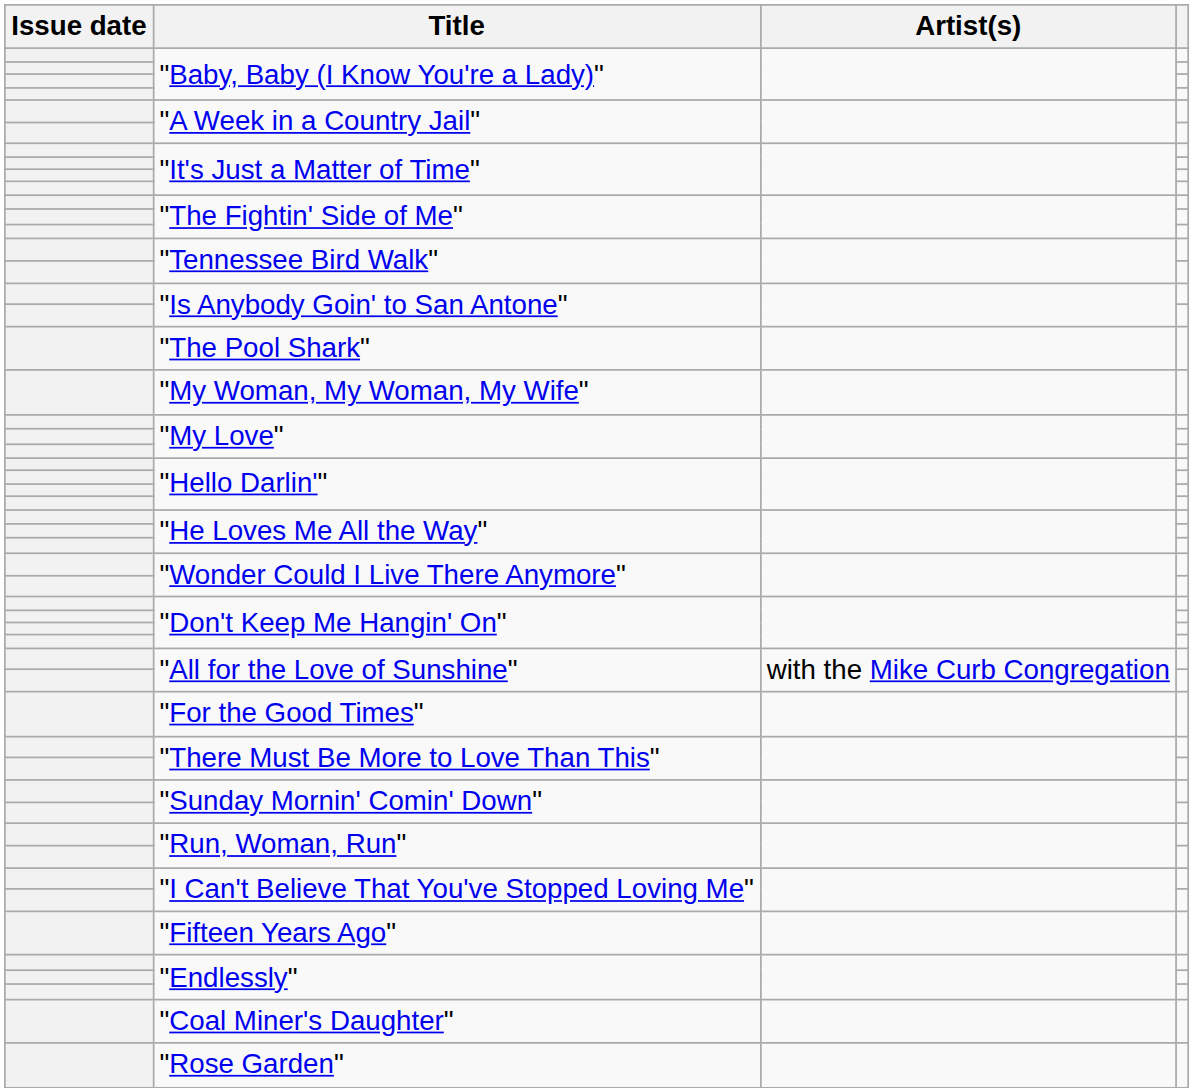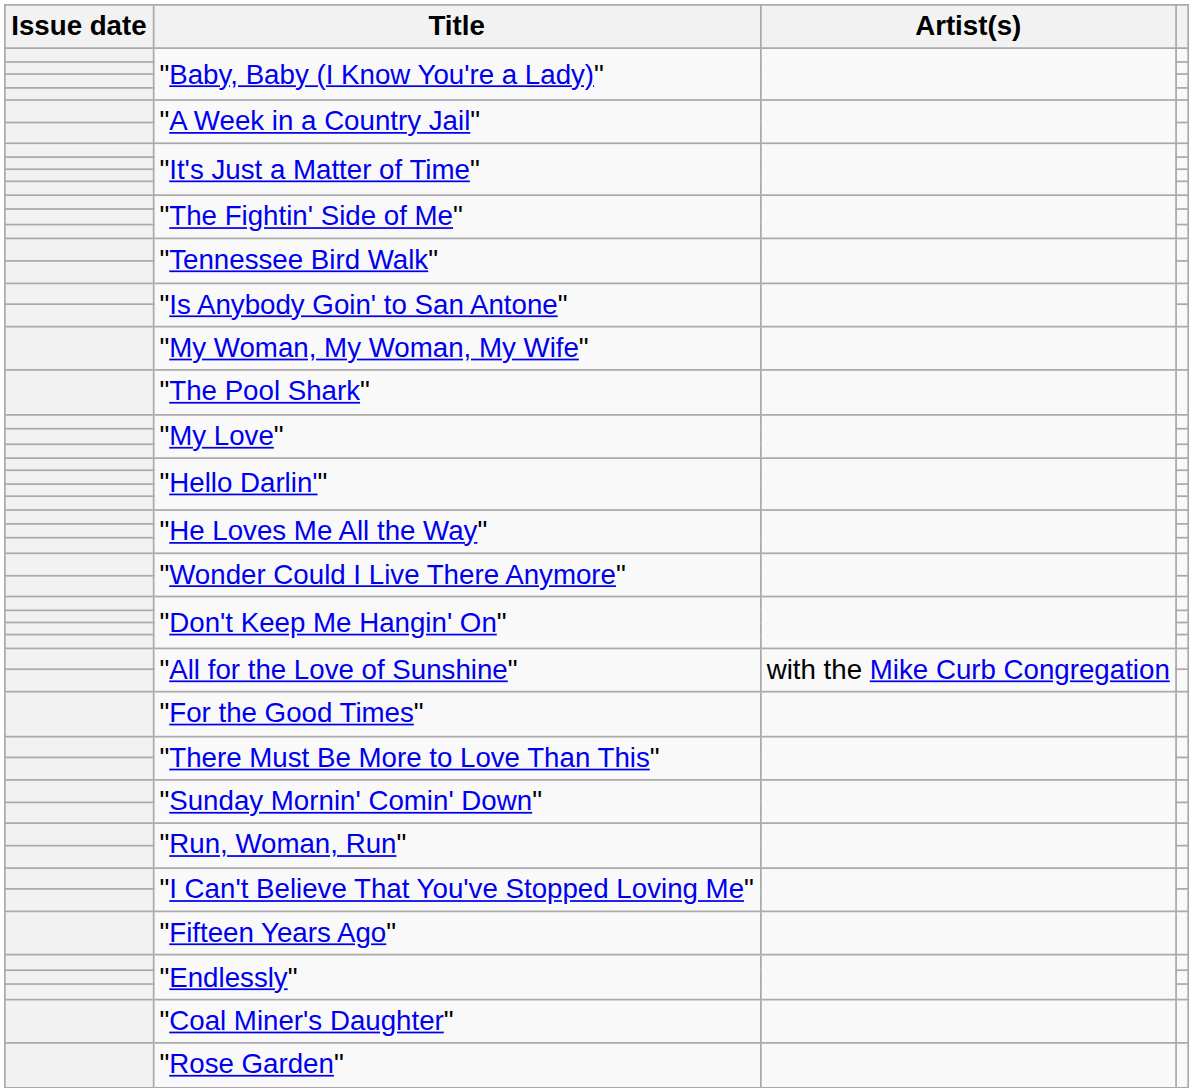 <table class="wikitable sortable plainrowheaders">
 <tr>
 <th scope=col>Issue date</th>
 <th scope=col>Title</th>
 <th scope=col>Artist(s)</th>
 <th scope=col class=unsortable></th>
 </tr>
 <tr>
 <th scope=row></th>
 <td rowspan=4>"<a href='#'>Baby, Baby (I Know You're a Lady)</a>"</td>
 <td rowspan=4></td>
 <td style="text-align: center;"></td>
 </tr>
 <tr>
 <th scope=row></th>
 <td style="text-align: center;"></td>
 </tr>
 <tr>
 <th scope=row></th>
 <td style="text-align: center;"></td>
 </tr>
 <tr>
 <th scope=row></th>
 <td style="text-align: center;"></td>
 </tr>
 <tr>
 <th scope=row></th>
 <td rowspan=2>"<a href='#'>A Week in a Country Jail</a>"</td>
 <td rowspan=2></td>
 <td style="text-align: center;"></td>
 </tr>
 <tr>
 <th scope=row></th>
 <td style="text-align: center;"></td>
 </tr>
 <tr>
 <th scope=row></th>
 <td rowspan=4>"<a href='#'>It's Just a Matter of Time</a>"</td>
 <td rowspan=4></td>
 <td style="text-align: center;"></td>
 </tr>
 <tr>
 <th scope=row></th>
 <td style="text-align: center;"></td>
 </tr>
 <tr>
 <th scope=row></th>
 <td style="text-align: center;"></td>
 </tr>
 <tr>
 <th scope=row></th>
 <td style="text-align: center;"></td>
 </tr>
 <tr>
 <th scope=row></th>
 <td rowspan=3>"<a href='#'>The Fightin' Side of Me</a>"</td>
 <td rowspan=3></td>
 <td style="text-align: center;"></td>
 </tr>
 <tr>
 <th scope=row></th>
 <td style="text-align: center;"></td>
 </tr>
 <tr>
 <th scope=row></th>
 <td style="text-align: center;"></td>
 </tr>
 <tr>
 <th scope=row></th>
 <td rowspan=2>"<a href='#'>Tennessee Bird Walk</a>"</td>
 <td rowspan=2></td>
 <td style="text-align: center;"></td>
 </tr>
 <tr>
 <th scope=row></th>
 <td style="text-align: center;"></td>
 </tr>
 <tr>
 <th scope=row></th>
 <td rowspan=2>"<a href='#'>Is Anybody Goin' to San Antone</a>"</td>
 <td rowspan=2></td>
 <td style="text-align: center;"></td>
 </tr>
 <tr>
 <th scope=row></th>
 <td style="text-align: center;"></td>
 </tr>
 <tr>
 <th scope=row></th>
-<td>"<a href='#'>The Pool Shark</a>"</td>
+<td>"<a href='#'>My Woman, My Woman, My Wife</a>"</td>
 <td></td>
 <td style="text-align: center;"></td>
 </tr>
 <tr>
 <th scope=row></th>
-<td>"<a href='#'>My Woman, My Woman, My Wife</a>"</td>
+<td>"<a href='#'>The Pool Shark</a>"</td>
 <td></td>
 <td style="text-align: center;"></td>
 </tr>
 <tr>
 <th scope=row></th>
 <td rowspan=3>"<a href='#'>My Love</a>"</td>
 <td rowspan=3></td>
 <td style="text-align: center;"></td>
 </tr>
 <tr>
 <th scope=row></th>
 <td style="text-align: center;"></td>
 </tr>
 <tr>
 <th scope=row></th>
 <td style="text-align: center;"></td>
 </tr>
 <tr>
 <th scope=row></th>
 <td rowspan=4>"<a href='#'>Hello Darlin'</a>"</td>
 <td rowspan=4></td>
 <td style="text-align: center;"></td>
 </tr>
 <tr>
 <th scope=row></th>
 <td style="text-align: center;"></td>
 </tr>
 <tr>
 <th scope=row></th>
 <td style="text-align: center;"></td>
 </tr>
 <tr>
 <th scope=row></th>
 <td style="text-align: center;"></td>
 </tr>
 <tr>
 <th scope=row></th>
 <td rowspan=3>"<a href='#'>He Loves Me All the Way</a>"</td>
 <td rowspan=3></td>
 <td style="text-align: center;"></td>
 </tr>
 <tr>
 <th scope=row></th>
 <td style="text-align: center;"></td>
 </tr>
 <tr>
 <th scope=row></th>
 <td style="text-align: center;"></td>
 </tr>
 <tr>
 <th scope=row></th>
 <td rowspan=2>"<a href='#'>Wonder Could I Live There Anymore</a>"</td>
 <td rowspan=2></td>
 <td style="text-align: center;"></td>
 </tr>
 <tr>
 <th scope=row></th>
 <td style="text-align: center;"></td>
 </tr>
 <tr>
 <th scope=row></th>
 <td rowspan=4>"<a href='#'>Don't Keep Me Hangin' On</a>"</td>
 <td rowspan=4></td>
 <td style="text-align: center;"></td>
 </tr>
 <tr>
 <th scope=row></th>
 <td style="text-align: center;"></td>
 </tr>
 <tr>
 <th scope=row></th>
 <td style="text-align: center;"></td>
 </tr>
 <tr>
 <th scope=row></th>
 <td style="text-align: center;"></td>
 </tr>
 <tr>
 <th scope=row></th>
 <td rowspan=2>"<a href='#'>All for the Love of Sunshine</a>"</td>
 <td rowspan=2> with the <a href='#'>Mike Curb Congregation</a></td>
 <td style="text-align: center;"></td>
 </tr>
 <tr>
 <th scope=row></th>
 <td style="text-align: center;"></td>
 </tr>
 <tr>
 <th scope=row></th>
 <td>"<a href='#'>For the Good Times</a>"</td>
 <td></td>
 <td style="text-align: center;"></td>
 </tr>
 <tr>
 <th scope=row></th>
 <td rowspan=2>"<a href='#'>There Must Be More to Love Than This</a>"</td>
 <td rowspan=2></td>
 <td style="text-align: center;"></td>
 </tr>
 <tr>
 <th scope=row></th>
 <td style="text-align: center;"></td>
 </tr>
 <tr>
 <th scope=row></th>
 <td rowspan=2>"<a href='#'>Sunday Mornin' Comin' Down</a>"</td>
 <td rowspan=2></td>
 <td style="text-align: center;"></td>
 </tr>
 <tr>
 <th scope=row></th>
 <td style="text-align: center;"></td>
 </tr>
 <tr>
 <th scope=row></th>
 <td rowspan=2>"<a href='#'>Run, Woman, Run</a>"</td>
 <td rowspan=2></td>
 <td style="text-align: center;"></td>
 </tr>
 <tr>
 <th scope=row></th>
 <td style="text-align: center;"></td>
 </tr>
 <tr>
 <th scope=row></th>
 <td rowspan=2>"<a href='#'>I Can't Believe That You've Stopped Loving Me</a>"</td>
 <td rowspan=2></td>
 <td style="text-align: center;"></td>
 </tr>
 <tr>
 <th scope=row></th>
 <td style="text-align: center;"></td>
 </tr>
 <tr>
 <th scope=row></th>
 <td>"<a href='#'>Fifteen Years Ago</a>"</td>
 <td></td>
 <td style="text-align: center;"></td>
 </tr>
 <tr>
 <th scope=row></th>
 <td rowspan=3>"<a href='#'>Endlessly</a>"</td>
 <td rowspan=3></td>
 <td style="text-align: center;"></td>
 </tr>
 <tr>
 <th scope=row></th>
 <td style="text-align: center;"></td>
 </tr>
 <tr>
 <th scope=row></th>
 <td style="text-align: center;"></td>
 </tr>
 <tr>
 <th scope=row></th>
 <td>"<a href='#'>Coal Miner's Daughter</a>"</td>
 <td></td>
 <td style="text-align: center;"></td>
 </tr>
 <tr>
 <th scope=row></th>
 <td>"<a href='#'>Rose Garden</a>"</td>
 <td></td>
 <td style="text-align: center;"></td>
 </tr>
 </table>
